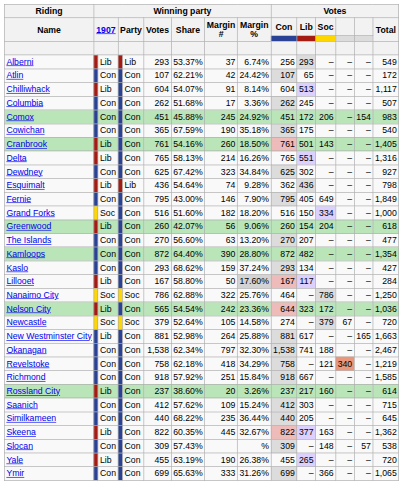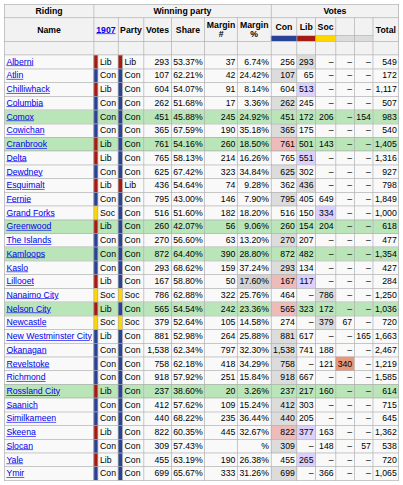 <table class="wikitable sortable mw-collapsible" style="text-align:right; font-size:85%">
 <tr>
 <th scope="col">Riding</th>
 <th scope="col" colspan="8">Winning party</th>
 <th scope="col" colspan="6">Votes</th>
 </tr>
 <tr>
 <th rowspan="2" scope="col">Name</th>
 <th colspan="2" rowspan="2" scope="col"><strong><a href='#'>1907</a></strong></th>
 <th colspan="2" rowspan="2" scope="col">Party</th>
 <th rowspan="2" scope="col">Votes</th>
 <th rowspan="2" scope="col">Share</th>
 <th rowspan="2" scope="col">Margin<br>#</th>
 <th rowspan="2" scope="col">Margin<br>%</th>
 <th scope="col">Con</th>
 <th scope="col">Lib</th>
 <th scope="col">Soc</th>
 <th scope="col"></th>
 <th scope="col"></th>
 <th rowspan="2" scope="col">Total</th>
 </tr>
 <tr>
 <th scope="col" style="background-color:#294296;"></th>
 <th scope="col" style="background-color:#A51B12;"></th>
 <th scope="col" style="background-color:#FFD700;"></th>
 <th scope="col" style="background-color:#DCDCDC;"></th>
 <th scope="col" style="background-color:#DCDCDC;"></th>
 </tr>
 <tr>
 <th> </th>
 <th colspan="2"></th>
 <th colspan="2"></th>
 <th></th>
 <th></th>
 <th></th>
 <th></th>
 <th></th>
 <th></th>
 <th></th>
 <th></th>
 <th></th>
 <th></th>
 </tr>
 <tr>
 <td style="text-align:left"><a href='#'>Alberni</a></td>
 <td style="background-color:#A51B12;"></td>
 <td style="text-align:left;">Lib</td>
 <td style="background-color:#A51B12;"></td>
 <td style="text-align:left;">Lib</td>
 <td>293</td>
 <td>53.37%</td>
 <td>37</td>
 <td>6.74%</td>
 <td>256</td>
 <td style="background-color:#DCDCDC;">293</td>
 <td>–</td>
 <td>–</td>
 <td>–</td>
 <td>549</td>
 </tr>
 <tr>
 <td style="text-align:left"><a href='#'>Atlin</a></td>
 <td style="background-color:#294296;"></td>
 <td style="text-align:left;">Con</td>
 <td style="background-color:#294296;"></td>
 <td style="text-align:left;">Con</td>
 <td>107</td>
 <td>62.21%</td>
 <td>42</td>
 <td>24.42%</td>
 <td style="background-color:#DCDCDC;">107</td>
 <td>65</td>
 <td>–</td>
 <td>–</td>
 <td>–</td>
 <td>172</td>
 </tr>
 <tr>
 <td style="text-align:left"><a href='#'>Chilliwhack</a></td>
 <td style="background-color:#A51B12;"></td>
 <td style="text-align:left;">Lib</td>
 <td style="background-color:#294296;"></td>
 <td style="text-align:left;">Con</td>
 <td>604</td>
 <td>54.07%</td>
 <td>91</td>
 <td>8.14%</td>
 <td>604</td>
 <td style="background-color:#DCD0FF;">513</td>
 <td>–</td>
 <td>–</td>
 <td>–</td>
 <td>1,117</td>
 </tr>
 <tr>
 <td style="text-align:left"><a href='#'>Columbia</a></td>
 <td style="background-color:#294296;"></td>
 <td style="text-align:left;">Con</td>
 <td style="background-color:#294296;"></td>
 <td style="text-align:left;">Con</td>
 <td>262</td>
 <td>51.68%</td>
 <td>17</td>
 <td>3.36%</td>
 <td style="background-color:#DCDCDC;">262</td>
 <td>245</td>
 <td>–</td>
 <td>–</td>
 <td>–</td>
 <td>507</td>
 </tr>
 <tr style="background-color:#B9E5B9;">
 <td style="text-align:left"><a href='#'>Comox</a></td>
 <td style="background-color:#294296;"></td>
 <td style="text-align:left;">Con</td>
 <td style="background-color:#294296;"></td>
 <td style="text-align:left;">Con</td>
 <td>451</td>
 <td>45.88%</td>
 <td>245</td>
 <td>24.92%</td>
 <td>451</td>
 <td>172</td>
 <td>206</td>
 <td>–</td>
 <td>154</td>
 <td>983</td>
 </tr>
 <tr>
 <td style="text-align:left"><a href='#'>Cowichan</a></td>
 <td style="background-color:#294296;"></td>
 <td style="text-align:left;">Con</td>
 <td style="background-color:#294296;"></td>
 <td style="text-align:left;">Con</td>
 <td>365</td>
 <td>67.59%</td>
 <td>190</td>
 <td>35.18%</td>
 <td style="background-color:#DCDCDC;">365</td>
 <td>175</td>
 <td>–</td>
 <td>–</td>
 <td>–</td>
 <td>540</td>
 </tr>
 <tr style="background-color:#B9E5B9;">
 <td style="text-align:left"><a href='#'>Cranbrook</a></td>
 <td style="background-color:#A51B12;"></td>
 <td style="text-align:left;">Lib</td>
 <td style="background-color:#294296;"></td>
 <td style="text-align:left;">Con</td>
 <td>761</td>
 <td>54.16%</td>
 <td>260</td>
 <td>18.50%</td>
 <td style="background-color:#EEBBBB;">761</td>
 <td>501</td>
 <td>143</td>
 <td>–</td>
 <td>–</td>
 <td>1,405</td>
 </tr>
 <tr>
 <td style="text-align:left"><a href='#'>Delta</a></td>
 <td style="background-color:#A51B12;"></td>
 <td style="text-align:left;">Lib</td>
 <td style="background-color:#294296;"></td>
 <td style="text-align:left;">Con</td>
 <td>765</td>
 <td>58.13%</td>
 <td>214</td>
 <td>16.26%</td>
 <td>765</td>
 <td style="background-color:#DCD0FF;">551</td>
 <td>–</td>
 <td>–</td>
 <td>–</td>
 <td>1,316</td>
 </tr>
 <tr>
 <td style="text-align:left"><a href='#'>Dewdney</a></td>
 <td style="background-color:#294296;"></td>
 <td style="text-align:left;">Con</td>
 <td style="background-color:#294296;"></td>
 <td style="text-align:left;">Con</td>
 <td>625</td>
 <td>67.42%</td>
 <td>323</td>
 <td>34.84%</td>
 <td style="background-color:#DCDCDC;">625</td>
 <td>302</td>
 <td>–</td>
 <td>–</td>
 <td>–</td>
 <td>927</td>
 </tr>
 <tr>
 <td style="text-align:left"><a href='#'>Esquimalt</a></td>
 <td style="background-color:#A51B12;"></td>
 <td style="text-align:left;">Lib</td>
 <td style="background-color:#A51B12;"></td>
 <td style="text-align:left;">Lib</td>
 <td>436</td>
 <td>54.64%</td>
 <td>74</td>
 <td>9.28%</td>
 <td>362</td>
 <td style="background-color:#DCDCDC;">436</td>
 <td>–</td>
 <td>–</td>
 <td>–</td>
 <td>798</td>
 </tr>
 <tr>
 <td style="text-align:left"><a href='#'>Fernie</a></td>
 <td style="background-color:#294296;"></td>
 <td style="text-align:left;">Con</td>
 <td style="background-color:#294296;"></td>
 <td style="text-align:left;">Con</td>
 <td>795</td>
 <td>43.00%</td>
 <td>146</td>
 <td>7.90%</td>
 <td style="background-color:#DCDCDC;">795</td>
 <td>405</td>
 <td>649</td>
 <td>–</td>
 <td>–</td>
 <td>1,849</td>
 </tr>
 <tr>
 <td style="text-align:left"><a href='#'>Grand Forks</a></td>
 <td style="background-color:#FFD700;"></td>
 <td style="text-align:left;">Soc</td>
 <td style="background-color:#294296;"></td>
 <td style="text-align:left;">Con</td>
 <td>516</td>
 <td>51.60%</td>
 <td>182</td>
 <td>18.20%</td>
 <td>516</td>
 <td>150</td>
 <td style="background-color:#DCD0FF;">334</td>
 <td>–</td>
 <td>–</td>
 <td>1,000</td>
 </tr>
 <tr style="background-color:#B9E5B9;">
 <td style="text-align:left"><a href='#'>Greenwood</a></td>
 <td style="background-color:#A51B12;"></td>
 <td style="text-align:left;">Lib</td>
 <td style="background-color:#294296;"></td>
 <td style="text-align:left;">Con</td>
 <td>260</td>
 <td>42.07%</td>
 <td>56</td>
 <td>9.06%</td>
 <td>260</td>
 <td>154</td>
 <td>204</td>
 <td>–</td>
 <td>–</td>
 <td>618</td>
 </tr>
 <tr>
 <td style="text-align:left"><a href='#'>The Islands</a></td>
 <td style="background-color:#294296;"></td>
 <td style="text-align:left;">Con</td>
 <td style="background-color:#294296;"></td>
 <td style="text-align:left;">Con</td>
 <td>270</td>
 <td>56.60%</td>
 <td>63</td>
 <td>13.20%</td>
 <td style="background-color:#DCDCDC;">270</td>
 <td>207</td>
 <td>–</td>
 <td>–</td>
 <td>–</td>
 <td>477</td>
 </tr>
 <tr style="background-color:#B9E5B9;">
 <td style="text-align:left"><a href='#'>Kamloops</a></td>
 <td style="background-color:#294296;"></td>
 <td style="text-align:left;">Con</td>
 <td style="background-color:#294296;"></td>
 <td style="text-align:left;">Con</td>
 <td>872</td>
 <td>64.40%</td>
 <td>390</td>
 <td>28.80%</td>
 <td>872</td>
 <td>482</td>
 <td>–</td>
 <td>–</td>
 <td>–</td>
 <td>1,354</td>
 </tr>
 <tr>
 <td style="text-align:left"><a href='#'>Kaslo</a></td>
 <td style="background-color:#294296;"></td>
 <td style="text-align:left;">Con</td>
 <td style="background-color:#294296;"></td>
 <td style="text-align:left;">Con</td>
 <td>293</td>
 <td>68.62%</td>
 <td>159</td>
 <td>37.24%</td>
 <td style="background-color:#DCDCDC;">293</td>
 <td>134</td>
 <td>–</td>
 <td>–</td>
 <td>–</td>
 <td>427</td>
 </tr>
 <tr>
 <td style="text-align:left"><a href='#'>Lillooet</a></td>
 <td style="background-color:#A51B12;"></td>
 <td style="text-align:left;">Lib</td>
 <td style="background-color:#294296;"></td>
 <td style="text-align:left;">Con</td>
 <td>167</td>
 <td>58.80%</td>
 <td>50</td>
 <td style="background: lightgrey;">17.60%</td>
 <td style="background-color:#EEBBBB;">167</td>
 <td style="background-color:#DCD0FF;">117</td>
 <td>–</td>
 <td>–</td>
 <td>–</td>
 <td>284</td>
 </tr>
 <tr>
 <td style="text-align:left"><a href='#'>Nanaimo City</a></td>
 <td style="background-color:#FFD700;"></td>
 <td style="text-align:left;">Soc</td>
 <td style="background-color:#FFD700;"></td>
 <td style="text-align:left;">Soc</td>
 <td>786</td>
 <td>62.88%</td>
 <td>322</td>
 <td>25.76%</td>
 <td>464</td>
 <td>–</td>
 <td style="background-color:#DCDCDC;">786</td>
 <td>–</td>
 <td>–</td>
 <td>1,250</td>
 </tr>
 <tr style="background-color:#B9E5B9;">
 <td style="text-align:left"><a href='#'>Nelson City</a></td>
 <td style="background-color:#A51B12;"></td>
 <td style="text-align:left;">Lib</td>
 <td style="background-color:#294296;"></td>
 <td style="text-align:left;">Con</td>
 <td>565</td>
 <td>54.54%</td>
 <td>242</td>
 <td>23.36%</td>
-<td style="background-color:#EEBBBB;">644</td>
+<td style="background-color:#EEBBBB;">565</td>
 <td>323</td>
 <td>172</td>
 <td>–</td>
 <td>–</td>
 <td>1,036</td>
 </tr>
 <tr>
 <td style="text-align:left"><a href='#'>Newcastle</a></td>
 <td style="background-color:#FFD700;"></td>
 <td style="text-align:left;">Soc</td>
 <td style="background-color:#FFD700;"></td>
 <td style="text-align:left;">Soc</td>
 <td>379</td>
 <td>52.64%</td>
 <td>105</td>
 <td>14.58%</td>
 <td>274</td>
 <td>–</td>
 <td style="background-color:#DCDCDC;">379</td>
 <td>67</td>
 <td>–</td>
 <td>720</td>
 </tr>
 <tr>
 <td style="text-align:left"><a href='#'>New Westminster City</a></td>
 <td style="background-color:#294296;"></td>
 <td style="text-align:left;">Lib</td>
 <td style="background-color:#294296;"></td>
 <td style="text-align:left;">Con</td>
 <td>881</td>
 <td>52.98%</td>
 <td>264</td>
 <td>25.88%</td>
 <td style="background-color:#DCDCDC;">881</td>
 <td>617</td>
 <td>–</td>
 <td>–</td>
 <td>165</td>
 <td>1,663</td>
 </tr>
 <tr>
 <td style="text-align:left"><a href='#'>Okanagan</a></td>
 <td style="background-color:#294296;"></td>
 <td style="text-align:left;">Con</td>
 <td style="background-color:#294296;"></td>
 <td style="text-align:left;">Con</td>
 <td>1,538</td>
 <td>62.34%</td>
 <td>797</td>
 <td>32.30%</td>
 <td style="background-color:#DCDCDC;">1,538</td>
 <td>741</td>
 <td>188</td>
 <td>–</td>
 <td>–</td>
 <td>2,467</td>
 </tr>
 <tr>
 <td style="text-align:left"><a href='#'>Revelstoke</a></td>
 <td style="background-color:#294296;"></td>
 <td style="text-align:left;">Con</td>
 <td style="background-color:#294296;"></td>
 <td style="text-align:left;">Con</td>
 <td>758</td>
 <td>62.18%</td>
 <td>418</td>
 <td>34.29%</td>
 <td style="background-color:#DCDCDC;">758</td>
 <td>–</td>
 <td>121</td>
 <td style="background-color:#E9967A;">340</td>
 <td>–</td>
 <td>1,219</td>
 </tr>
 <tr>
 <td style="text-align:left"><a href='#'>Richmond</a></td>
 <td style="background-color:#294296;"></td>
 <td style="text-align:left;">Con</td>
 <td style="background-color:#294296;"></td>
 <td style="text-align:left;">Con</td>
 <td>918</td>
 <td>57.92%</td>
 <td>251</td>
 <td>15.84%</td>
 <td style="background-color:#DCDCDC;">918</td>
 <td>667</td>
 <td>–</td>
 <td>–</td>
 <td>–</td>
 <td>1,585</td>
 </tr>
 <tr style="background-color:#B9E5B9;">
 <td style="text-align:left"><a href='#'>Rossland City</a></td>
 <td style="background-color:#A51B12;"></td>
 <td style="text-align:left;">Lib</td>
 <td style="background-color:#294296;"></td>
 <td style="text-align:left;">Con</td>
 <td>237</td>
 <td>38.60%</td>
 <td>20</td>
 <td>3.26%</td>
 <td>237</td>
 <td>217</td>
 <td>160</td>
 <td>–</td>
 <td>–</td>
 <td>614</td>
 </tr>
 <tr>
 <td style="text-align:left"><a href='#'>Saanich</a></td>
 <td style="background-color:#294296;"></td>
 <td style="text-align:left;">Con</td>
 <td style="background-color:#294296;"></td>
 <td style="text-align:left;">Con</td>
 <td>412</td>
 <td>57.62%</td>
 <td>109</td>
 <td>15.24%</td>
 <td style="background-color:#DCDCDC;">412</td>
 <td>303</td>
 <td>–</td>
 <td>–</td>
 <td>–</td>
 <td>715</td>
 </tr>
 <tr>
 <td style="text-align:left"><a href='#'>Similkameen</a></td>
 <td style="background-color:#294296;"></td>
 <td style="text-align:left;">Con</td>
 <td style="background-color:#294296;"></td>
 <td style="text-align:left;">Con</td>
 <td>440</td>
 <td>68.22%</td>
 <td>235</td>
 <td>36.44%</td>
 <td style="background-color:#DCDCDC;">440</td>
 <td>205</td>
 <td>–</td>
 <td>–</td>
 <td>–</td>
 <td>645</td>
 </tr>
 <tr>
 <td style="text-align:left"><a href='#'>Skeena</a></td>
 <td style="background-color:#A51B12;"></td>
 <td style="text-align:left;">Lib</td>
 <td style="background-color:#294296;"></td>
 <td style="text-align:left;">Con</td>
 <td>822</td>
 <td>60.35%</td>
 <td>445</td>
 <td>32.67%</td>
 <td style="background-color:#EEBBBB;">822</td>
 <td style="background-color:#DCD0FF;">377</td>
 <td>163</td>
 <td>–</td>
 <td>–</td>
 <td>1,362</td>
 </tr>
 <tr>
 <td style="text-align:left"><a href='#'>Slocan</a></td>
 <td style="background-color:#294296;"></td>
 <td style="text-align:left;">Con</td>
 <td style="background-color:#294296;"></td>
 <td style="text-align:left;">Con</td>
 <td>309</td>
 <td>57.43%</td>
 <td></td>
 <td>%</td>
 <td style="background-color:#DCDCDC;">309</td>
 <td>–</td>
 <td>148</td>
 <td>–</td>
 <td>57</td>
 <td>538</td>
 </tr>
 <tr>
 <td style="text-align:left"><a href='#'>Yale</a></td>
 <td style="background-color:#A51B12;"></td>
 <td style="text-align:left;">Lib</td>
 <td style="background-color:#294296;"></td>
 <td style="text-align:left;">Con</td>
 <td>455</td>
 <td>63.19%</td>
 <td>190</td>
 <td>26.38%</td>
 <td>455</td>
 <td style="background-color:#DCD0FF;">265</td>
 <td>–</td>
 <td>–</td>
 <td>–</td>
 <td>720</td>
 </tr>
 <tr>
 <td style="text-align:left"><a href='#'>Ymir</a></td>
 <td style="background-color:#294296;"></td>
 <td style="text-align:left;">Con</td>
 <td style="background-color:#294296;"></td>
 <td style="text-align:left;">Con</td>
 <td>699</td>
-<td>65.63%</td>
+<td>65.67%</td>
 <td>333</td>
 <td>31.26%</td>
 <td style="background-color:#DCDCDC;">699</td>
 <td>–</td>
 <td>366</td>
 <td>–</td>
 <td>–</td>
 <td>1,065</td>
 </tr>
 </table>
